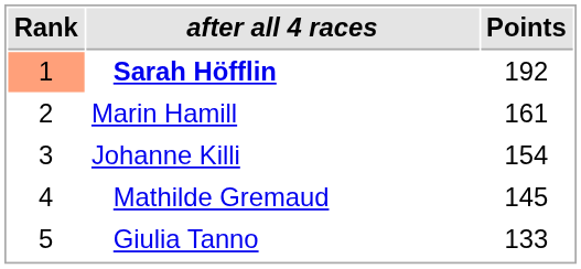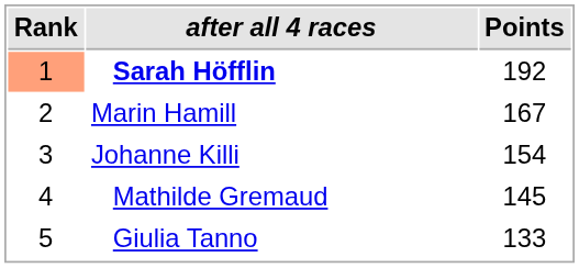 <table cellspacing="1" cellpadding="3" style="border:1px solid #aaa; font-size:86%;">
 <tr style="background:#e4e4e4;">
 <th style="border-bottom:1px solid #aaa; width:10px;">Rank</th>
 <th style="border-bottom:1px solid #aaa; width:200px;"><em>after all 4 races</em></th>
 <th style="border-bottom:1px solid #aaa; width:20px;">Points</th>
 </tr>
 <tr>
 <td align=center style="background: lightsalmon;">1</td>
 <td><strong>   <a href='#'>Sarah Höfflin</a></strong></td>
 <td align=center>192</td>
 </tr>
 <tr>
 <td align=center>2</td>
 <td> <a href='#'>Marin Hamill</a></td>
-<td align=center>161</td>
+<td align=center>167</td>
 </tr>
 <tr>
 <td align=center>3</td>
 <td> <a href='#'>Johanne Killi</a></td>
 <td align=center>154</td>
 </tr>
 <tr>
 <td align=center>4</td>
 <td>   <a href='#'>Mathilde Gremaud</a></td>
 <td align=center>145</td>
 </tr>
 <tr>
 <td align=center>5</td>
 <td>   <a href='#'>Giulia Tanno</a></td>
 <td align=center>133</td>
 </tr>
 </table>
